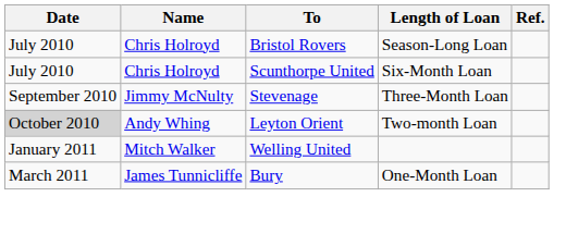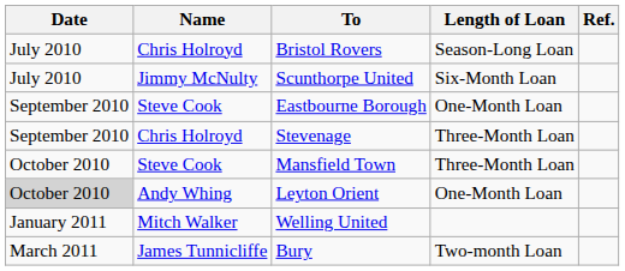 <table class="wikitable">
 <tr>
 <th>Date</th>
 <th>Name</th>
 <th>To</th>
 <th>Length of Loan</th>
 <th>Ref.</th>
 </tr>
 <tr>
 <td>July 2010</td>
 <td><a href='#'>Chris Holroyd</a></td>
 <td><a href='#'>Bristol Rovers</a></td>
 <td>Season-Long Loan</td>
 <td></td>
 </tr>
 <tr>
 <td>July 2010</td>
-<td><a href='#'>Chris Holroyd</a></td>
+<td><a href='#'>Jimmy McNulty</a></td>
 <td><a href='#'>Scunthorpe United</a></td>
 <td>Six-Month Loan</td>
 <td></td>
 </tr>
 <tr>
 <td>September 2010</td>
-<td><a href='#'>Jimmy McNulty</a></td>
+<td><a href='#'>Steve Cook</a></td>
+<td><a href='#'>Eastbourne Borough</a></td>
+<td>One-Month Loan</td>
+<td></td>
+</tr>
+<tr>
+<td>September 2010</td>
+<td><a href='#'>Chris Holroyd</a></td>
 <td><a href='#'>Stevenage</a></td>
+<td>Three-Month Loan</td>
+<td></td>
+</tr>
+<tr>
+<td>October 2010</td>
+<td><a href='#'>Steve Cook</a></td>
+<td><a href='#'>Mansfield Town</a></td>
 <td>Three-Month Loan</td>
 <td></td>
 </tr>
 <tr>
 <td style="background: lightgrey;">October 2010</td>
 <td><a href='#'>Andy Whing</a></td>
 <td><a href='#'>Leyton Orient</a></td>
-<td>Two-month Loan</td>
+<td>One-Month Loan</td>
 <td></td>
 </tr>
 <tr>
 <td>January 2011</td>
 <td><a href='#'>Mitch Walker</a></td>
 <td><a href='#'>Welling United</a></td>
 <td></td>
 <td></td>
 </tr>
 <tr>
 <td>March 2011</td>
 <td><a href='#'>James Tunnicliffe</a></td>
 <td><a href='#'>Bury</a></td>
-<td>One-Month Loan</td>
+<td>Two-month Loan</td>
 <td></td>
 </tr>
 </table>
